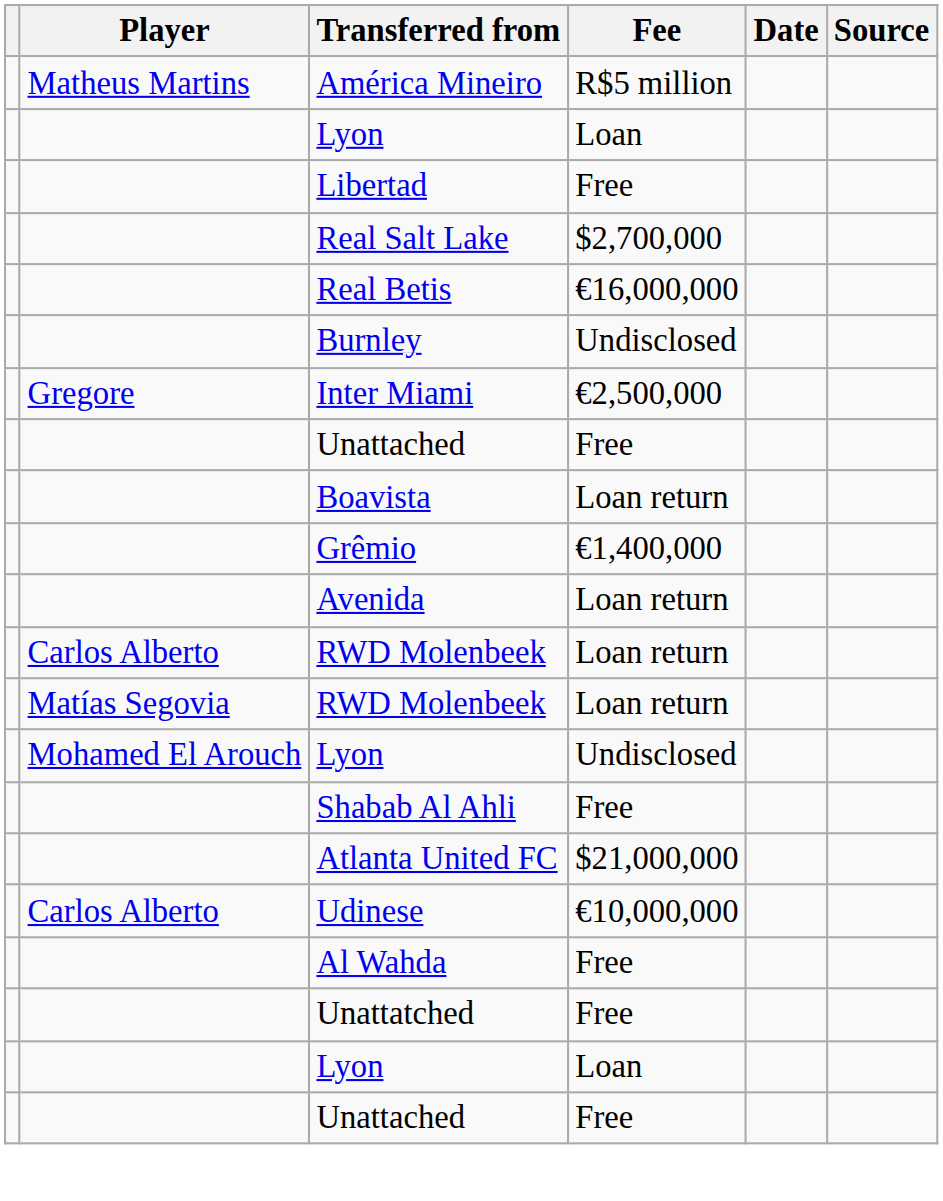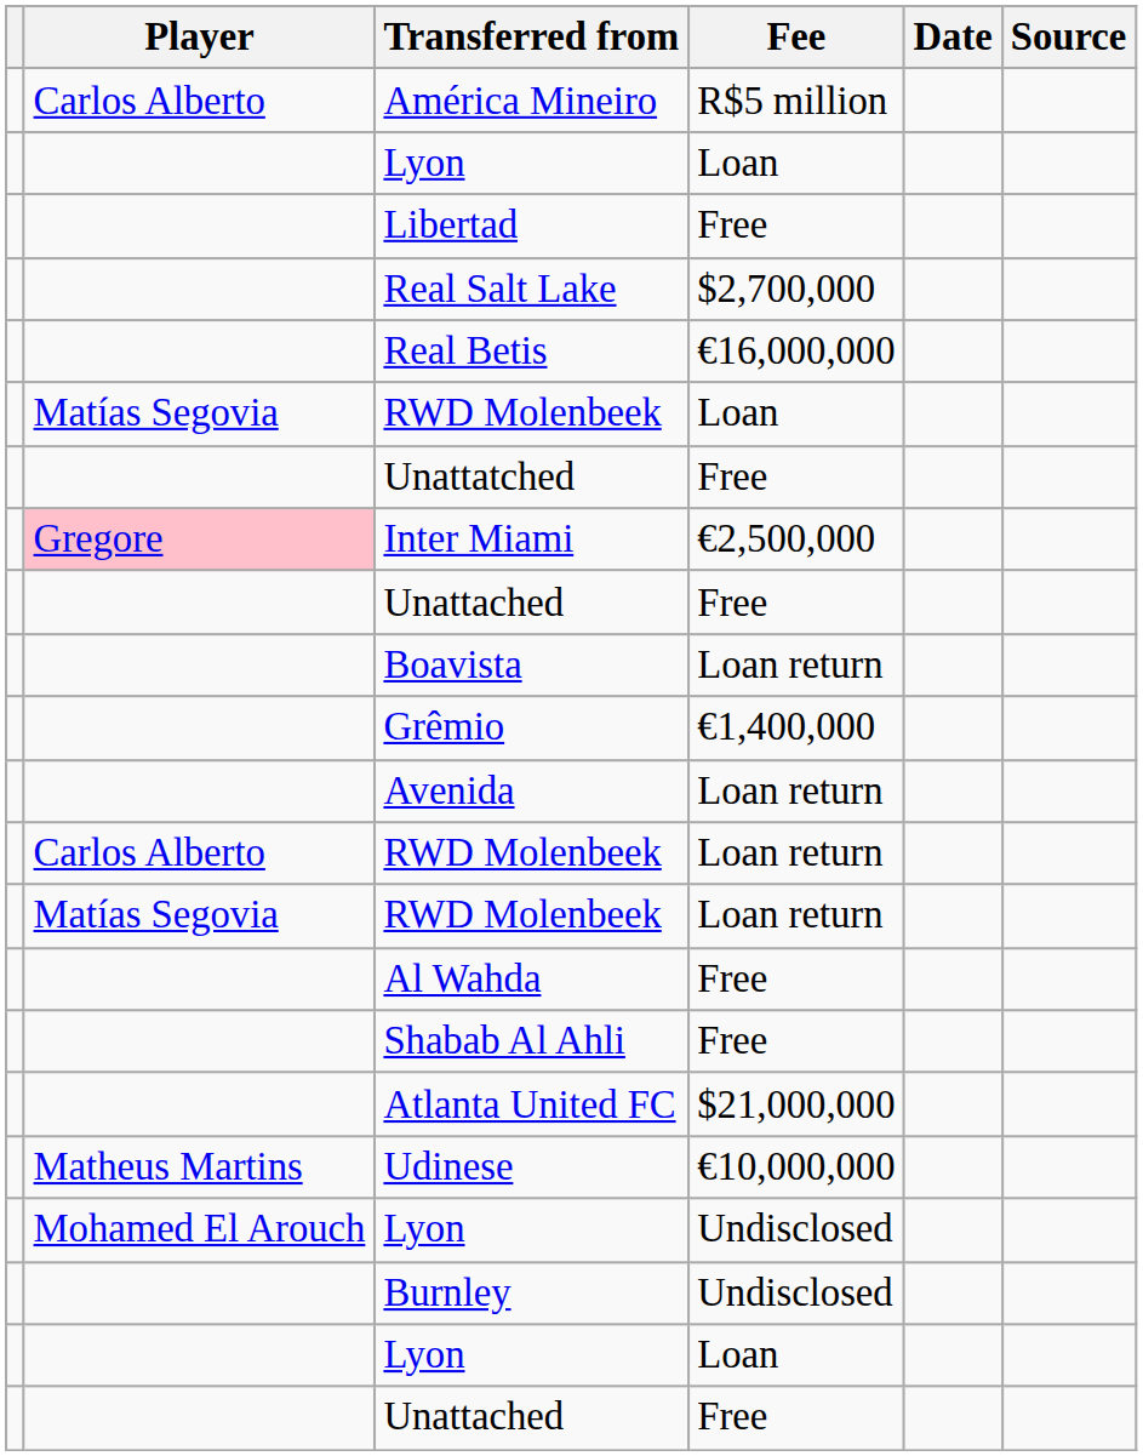 <table class="wikitable plainrowheaders sortable">
 <tr>
 <th></th>
 <th scope="col">Player</th>
 <th>Transferred from</th>
 <th style="width: 65px;">Fee</th>
 <th scope="col">Date</th>
 <th scope="col">Source</th>
 </tr>
 <tr>
 <td align="center"></td>
-<td> <a href='#'>Matheus Martins</a></td>
+<td> <a href='#'>Carlos Alberto</a></td>
 <td> <a href='#'>América Mineiro</a></td>
 <td>R$5 million</td>
 <td></td>
 <td></td>
 </tr>
 <tr>
 <td align=center></td>
 <td></td>
 <td> <a href='#'>Lyon</a></td>
 <td>Loan</td>
 <td></td>
 <td></td>
 </tr>
 <tr>
 <td align=center></td>
 <td></td>
 <td> <a href='#'>Libertad</a></td>
 <td>Free</td>
 <td></td>
 <td></td>
 </tr>
 <tr>
 <td align=center></td>
 <td></td>
 <td> <a href='#'>Real Salt Lake</a></td>
 <td>$2,700,000</td>
 <td></td>
 <td></td>
 </tr>
 <tr>
 <td align="center"></td>
 <td></td>
 <td> <a href='#'>Real Betis</a></td>
 <td>€16,000,000</td>
 <td></td>
 <td></td>
 </tr>
 <tr>
 <td align="center"></td>
-<td></td>
-<td> <a href='#'>Burnley</a></td>
-<td>Undisclosed</td>
+<td> <a href='#'>Matías Segovia</a></td>
+<td> <a href='#'>RWD Molenbeek</a></td>
+<td>Loan</td>
 <td></td>
 <td></td>
 </tr>
 <tr>
 <td align=center></td>
-<td> <a href='#'>Gregore</a></td>
+<td></td>
+<td>Unattatched</td>
+<td>Free</td>
+<td></td>
+<td></td>
+</tr>
+<tr>
+<td align=center></td>
+<td style="background: pink;"> <a href='#'>Gregore</a></td>
 <td> <a href='#'>Inter Miami</a></td>
 <td>€2,500,000</td>
 <td></td>
 <td></td>
 </tr>
 <tr>
 <td align="center"></td>
 <td></td>
 <td>Unattached</td>
 <td>Free</td>
 <td></td>
 <td></td>
 </tr>
 <tr>
 <td align=center></td>
 <td></td>
 <td> <a href='#'>Boavista</a></td>
 <td>Loan return</td>
 <td></td>
 <td></td>
 </tr>
 <tr>
 <td align=center></td>
 <td></td>
 <td> <a href='#'>Grêmio</a></td>
 <td>€1,400,000</td>
 <td></td>
 <td></td>
 </tr>
 <tr>
 <td align=center></td>
 <td></td>
 <td> <a href='#'>Avenida</a></td>
 <td>Loan return</td>
 <td></td>
 <td></td>
 </tr>
 <tr>
 <td align="center"></td>
 <td> <a href='#'>Carlos Alberto</a></td>
 <td> <a href='#'>RWD Molenbeek</a></td>
 <td>Loan return</td>
 <td></td>
 <td></td>
 </tr>
 <tr>
 <td align="center"></td>
 <td> <a href='#'>Matías Segovia</a></td>
 <td> <a href='#'>RWD Molenbeek</a></td>
 <td>Loan return</td>
 <td></td>
 <td></td>
 </tr>
 <tr>
 <td align=center></td>
-<td> <a href='#'>Mohamed El Arouch</a></td>
-<td> <a href='#'>Lyon</a></td>
-<td>Undisclosed</td>
+<td></td>
+<td> <a href='#'>Al Wahda</a></td>
+<td>Free</td>
 <td></td>
 <td></td>
 </tr>
 <tr>
 <td align=center></td>
 <td></td>
 <td> <a href='#'>Shabab Al Ahli</a></td>
 <td>Free</td>
 <td></td>
 <td></td>
 </tr>
 <tr>
 <td align=center></td>
 <td></td>
 <td> <a href='#'>Atlanta United FC</a></td>
 <td>$21,000,000</td>
 <td></td>
 <td></td>
 </tr>
 <tr>
 <td align=center></td>
-<td> <a href='#'>Carlos Alberto</a></td>
+<td> <a href='#'>Matheus Martins</a></td>
 <td> <a href='#'>Udinese</a></td>
 <td>€10,000,000</td>
 <td></td>
 <td></td>
 </tr>
 <tr>
 <td align=center></td>
-<td></td>
-<td> <a href='#'>Al Wahda</a></td>
-<td>Free</td>
+<td> <a href='#'>Mohamed El Arouch</a></td>
+<td> <a href='#'>Lyon</a></td>
+<td>Undisclosed</td>
 <td></td>
 <td></td>
 </tr>
 <tr>
-<td align=center></td>
+<td align="center"></td>
 <td></td>
-<td>Unattatched</td>
-<td>Free</td>
+<td> <a href='#'>Burnley</a></td>
+<td>Undisclosed</td>
 <td></td>
 <td></td>
 </tr>
 <tr>
 <td align="center"></td>
 <td></td>
 <td> <a href='#'>Lyon</a></td>
 <td>Loan</td>
 <td></td>
 <td></td>
 </tr>
 <tr>
 <td align="center"></td>
 <td></td>
 <td>Unattached</td>
 <td>Free</td>
 <td></td>
 <td></td>
 </tr>
 </table>
